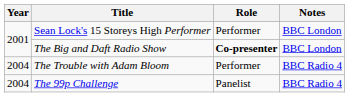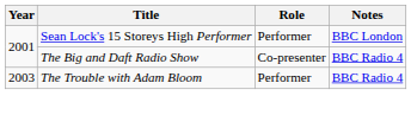 <table class="wikitable sortable">
 <tr>
 <th>Year</th>
 <th>Title</th>
 <th>Role</th>
 <th class="unsortable">Notes</th>
 </tr>
 <tr>
 <td rowspan="2">2001</td>
 <td><a href='#'>Sean Lock's</a> 15 Storeys High <em>Performer</em></td>
 <td>Performer</td>
 <td><a href='#'>BBC London</a></td>
 </tr>
 <tr>
 <td><em>The Big and Daft Radio Show</em></td>
-<td><strong>Co-presenter</strong></td>
-<td><a href='#'>BBC London</a></td>
+<td>Co-presenter</td>
+<td><a href='#'>BBC Radio 4</a></td>
 </tr>
 <tr>
-<td>2004</td>
+<td>2003</td>
 <td><em>The Trouble with Adam Bloom</em></td>
 <td>Performer</td>
 <td><a href='#'>BBC Radio 4</a></td>
 </tr>
-<tr>
-<td>2004</td>
-<td><em><a href='#'>The 99p Challenge</a></em></td>
-<td>Panelist</td>
-<td><a href='#'>BBC Radio 4</a></td>
-</tr>
 </table>
